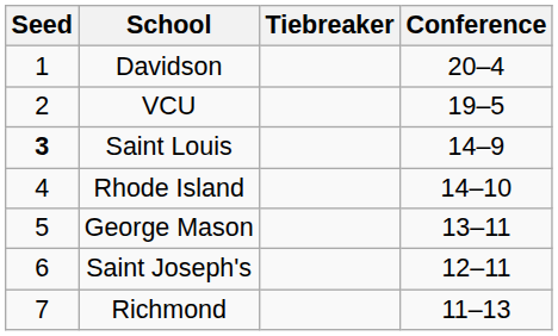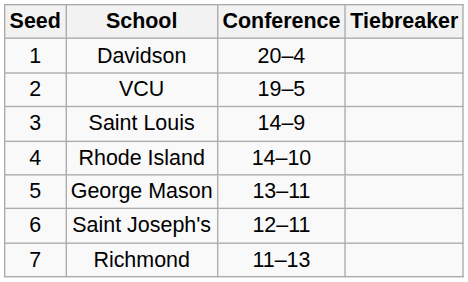 <table class="wikitable" style="text-align:center">
 <tr>
 <th>Seed</th>
 <th>School</th>
+<th>Conference</th>
 <th>Tiebreaker</th>
-<th>Conference</th>
 </tr>
 <tr>
 <td>1</td>
 <td>Davidson</td>
+<td>20–4</td>
 <td></td>
-<td>20–4</td>
 </tr>
 <tr>
 <td>2</td>
 <td>VCU</td>
+<td>19–5</td>
 <td></td>
-<td>19–5</td>
 </tr>
 <tr>
-<td><strong>3</strong></td>
+<td>3</td>
 <td>Saint Louis</td>
+<td>14–9</td>
 <td></td>
-<td>14–9</td>
 </tr>
 <tr>
 <td>4</td>
 <td>Rhode Island</td>
+<td>14–10</td>
 <td></td>
-<td>14–10</td>
 </tr>
 <tr>
 <td>5</td>
 <td>George Mason</td>
+<td>13–11</td>
 <td></td>
-<td>13–11</td>
 </tr>
 <tr>
 <td>6</td>
 <td>Saint Joseph's</td>
+<td>12–11</td>
 <td></td>
-<td>12–11</td>
 </tr>
 <tr>
 <td>7</td>
 <td>Richmond</td>
+<td>11–13</td>
 <td></td>
-<td>11–13</td>
 </tr>
 </table>
